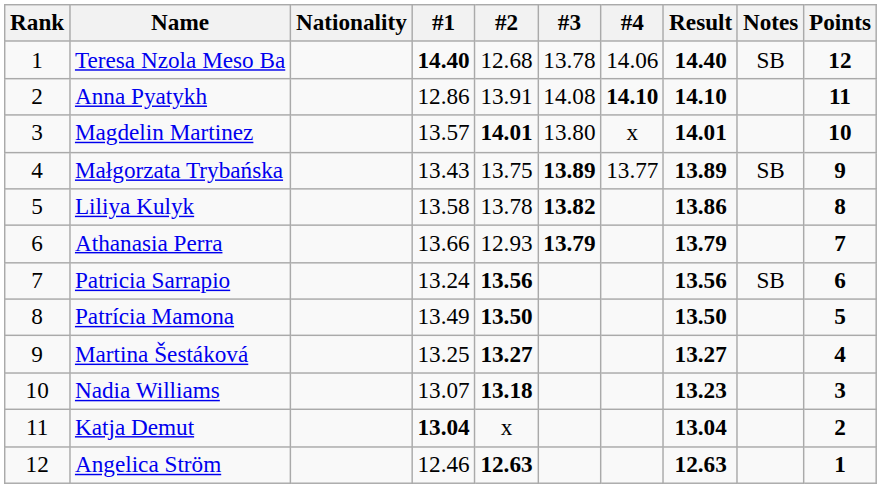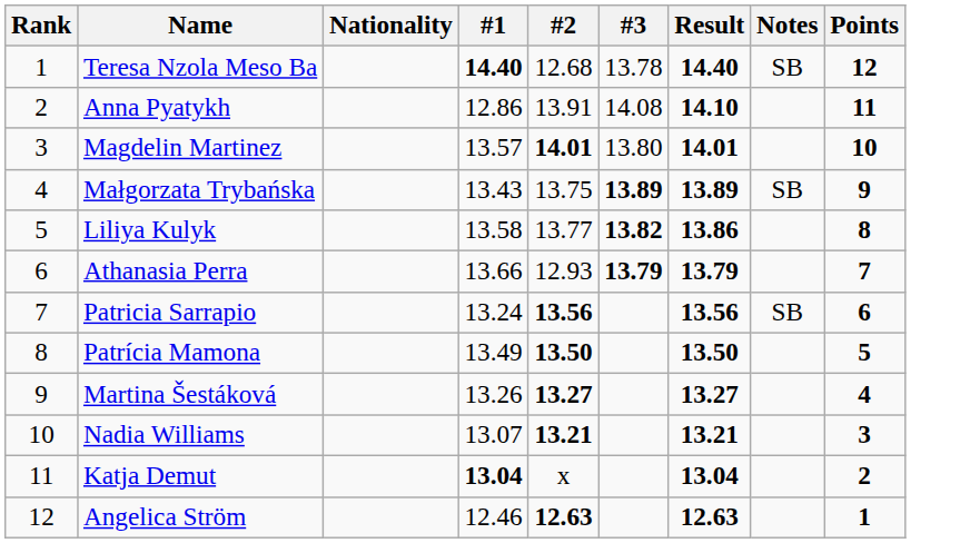 <table class="wikitable sortable" style="text-align:center">
 <tr>
 <th>Rank</th>
 <th>Name</th>
 <th>Nationality</th>
 <th>#1</th>
 <th>#2</th>
 <th>#3</th>
-<th>#4</th>
 <th>Result</th>
 <th>Notes</th>
 <th>Points</th>
 </tr>
 <tr>
 <td>1</td>
 <td align=left><a href='#'>Teresa Nzola Meso Ba</a></td>
 <td align=left></td>
 <td><strong>14.40</strong></td>
 <td>12.68</td>
 <td>13.78</td>
-<td>14.06</td>
 <td><strong>14.40</strong></td>
 <td>SB</td>
 <td><strong>12</strong></td>
 </tr>
 <tr>
 <td>2</td>
 <td align=left><a href='#'>Anna Pyatykh</a></td>
 <td align=left></td>
 <td>12.86</td>
 <td>13.91</td>
 <td>14.08</td>
 <td><strong>14.10</strong></td>
-<td><strong>14.10</strong></td>
 <td></td>
 <td><strong>11</strong></td>
 </tr>
 <tr>
 <td>3</td>
 <td align=left><a href='#'>Magdelin Martinez</a></td>
 <td align=left></td>
 <td>13.57</td>
 <td><strong>14.01</strong></td>
 <td>13.80</td>
-<td>x</td>
 <td><strong>14.01</strong></td>
 <td></td>
 <td><strong>10</strong></td>
 </tr>
 <tr>
 <td>4</td>
 <td align=left><a href='#'>Małgorzata Trybańska</a></td>
 <td align=left></td>
 <td>13.43</td>
 <td>13.75</td>
 <td><strong>13.89</strong></td>
-<td>13.77</td>
 <td><strong>13.89</strong></td>
 <td>SB</td>
 <td><strong>9</strong></td>
 </tr>
 <tr>
 <td>5</td>
 <td align=left><a href='#'>Liliya Kulyk</a></td>
 <td align=left></td>
 <td>13.58</td>
-<td>13.78</td>
+<td>13.77</td>
 <td><strong>13.82</strong></td>
-<td></td>
 <td><strong>13.86</strong></td>
 <td></td>
 <td><strong>8</strong></td>
 </tr>
 <tr>
 <td>6</td>
 <td align=left><a href='#'>Athanasia Perra</a></td>
 <td align=left></td>
 <td>13.66</td>
 <td>12.93</td>
 <td><strong>13.79</strong></td>
-<td></td>
 <td><strong>13.79</strong></td>
 <td></td>
 <td><strong>7</strong></td>
 </tr>
 <tr>
 <td>7</td>
 <td align=left><a href='#'>Patricia Sarrapio</a></td>
 <td align=left></td>
 <td>13.24</td>
 <td><strong>13.56</strong></td>
-<td></td>
 <td></td>
 <td><strong>13.56</strong></td>
 <td>SB</td>
 <td><strong>6</strong></td>
 </tr>
 <tr>
 <td>8</td>
 <td align=left><a href='#'>Patrícia Mamona</a></td>
 <td align=left></td>
 <td>13.49</td>
 <td><strong>13.50</strong></td>
 <td></td>
-<td></td>
 <td><strong>13.50</strong></td>
 <td></td>
 <td><strong>5</strong></td>
 </tr>
 <tr>
 <td>9</td>
 <td align=left><a href='#'>Martina Šestáková</a></td>
 <td align=left></td>
-<td>13.25</td>
+<td>13.26</td>
 <td><strong>13.27</strong></td>
-<td></td>
 <td></td>
 <td><strong>13.27</strong></td>
 <td></td>
 <td><strong>4</strong></td>
 </tr>
 <tr>
 <td>10</td>
 <td align=left><a href='#'>Nadia Williams</a></td>
 <td align=left></td>
 <td>13.07</td>
-<td><strong>13.18</strong></td>
+<td><strong>13.21</strong></td>
 <td></td>
-<td></td>
-<td><strong>13.23</strong></td>
+<td><strong>13.21</strong></td>
 <td></td>
 <td><strong>3</strong></td>
 </tr>
 <tr>
 <td>11</td>
 <td align=left><a href='#'>Katja Demut</a></td>
 <td align=left></td>
 <td><strong>13.04</strong></td>
 <td>x</td>
-<td></td>
 <td></td>
 <td><strong>13.04</strong></td>
 <td></td>
 <td><strong>2</strong></td>
 </tr>
 <tr>
 <td>12</td>
 <td align=left><a href='#'>Angelica Ström</a></td>
 <td align=left></td>
 <td>12.46</td>
 <td><strong>12.63</strong></td>
 <td></td>
-<td></td>
 <td><strong>12.63</strong></td>
 <td></td>
 <td><strong>1</strong></td>
 </tr>
 </table>
